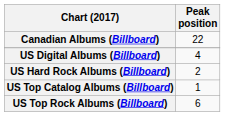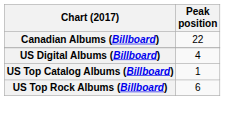 <table class="wikitable plainrowheaders sortable">
 <tr>
 <th>Chart (2017)</th>
 <th>Peak<br>position</th>
 </tr>
 <tr>
 <th scope="row">Canadian Albums (<em><a href='#'>Billboard</a></em>)</th>
 <td align="center">22</td>
 </tr>
 <tr>
 </tr>
 <tr>
 </tr>
 <tr>
 <th scope="row">US Digital Albums (<em><a href='#'>Billboard</a></em>)</th>
 <td align="center">4</td>
 </tr>
 <tr>
-<th scope="row">US Hard Rock Albums (<em><a href='#'>Billboard</a></em>)</th>
-<td align="center">2</td>
-</tr>
-<tr>
 <th scope="row">US Top Catalog Albums (<em><a href='#'>Billboard</a></em>)</th>
 <td align="center">1</td>
 </tr>
 <tr>
 <th scope="row">US Top Rock Albums (<em><a href='#'>Billboard</a></em>)</th>
 <td align="center">6</td>
 </tr>
 </table>
